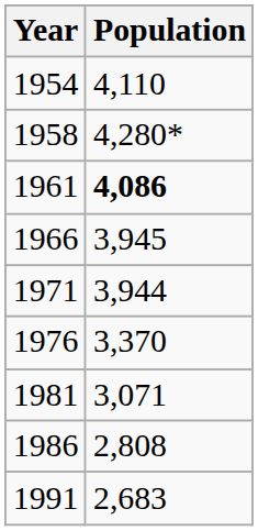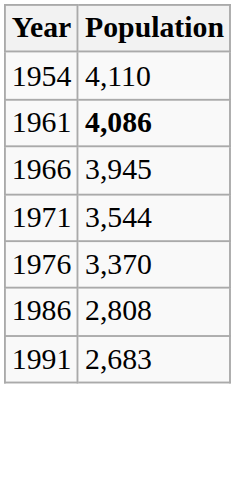 <table class="wikitable">
 <tr>
 <th>Year</th>
 <th>Population</th>
 </tr>
 <tr>
 <td>1954</td>
 <td>4,110</td>
-</tr>
-<tr>
-<td>1958</td>
-<td>4,280*</td>
 </tr>
 <tr>
 <td>1961</td>
 <td><strong>4,086</strong></td>
 </tr>
 <tr>
 <td>1966</td>
 <td>3,945</td>
 </tr>
 <tr>
 <td>1971</td>
-<td>3,944</td>
+<td>3,544</td>
 </tr>
 <tr>
 <td>1976</td>
 <td>3,370</td>
-</tr>
-<tr>
-<td>1981</td>
-<td>3,071</td>
 </tr>
 <tr>
 <td>1986</td>
 <td>2,808</td>
 </tr>
 <tr>
 <td>1991</td>
 <td>2,683</td>
 </tr>
 </table>
